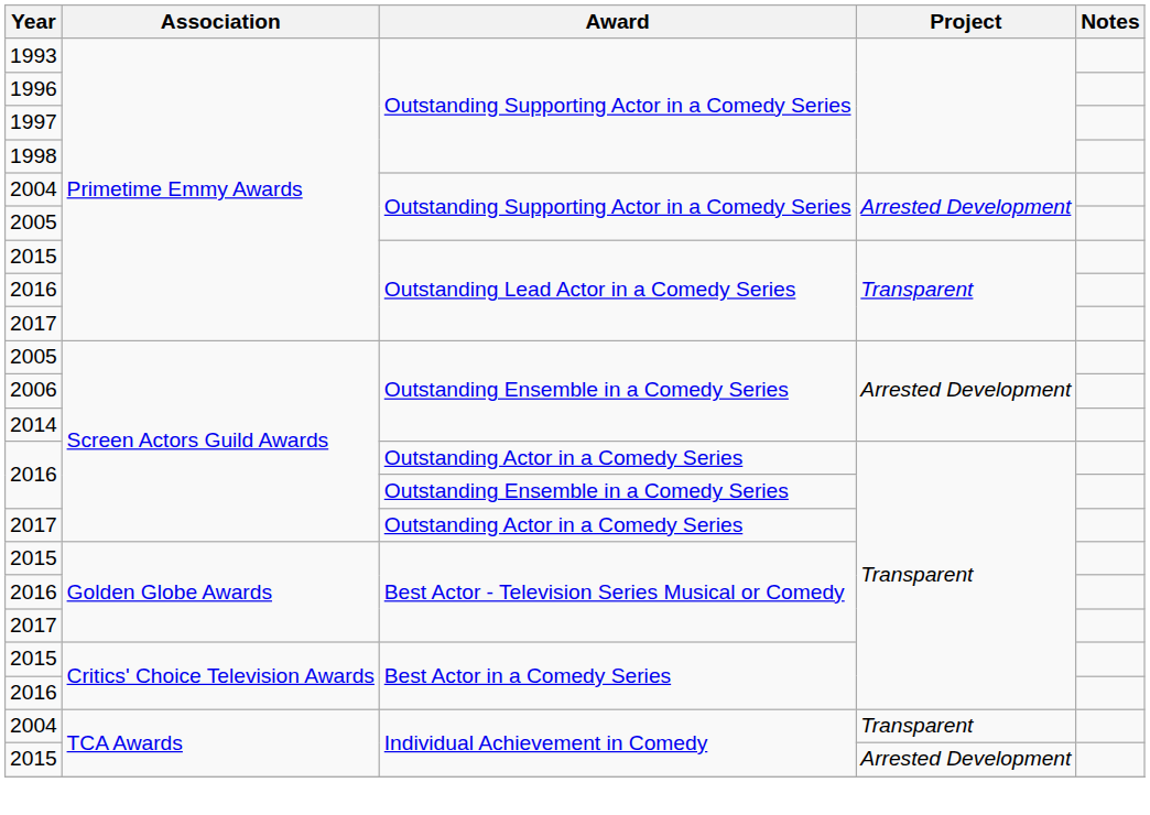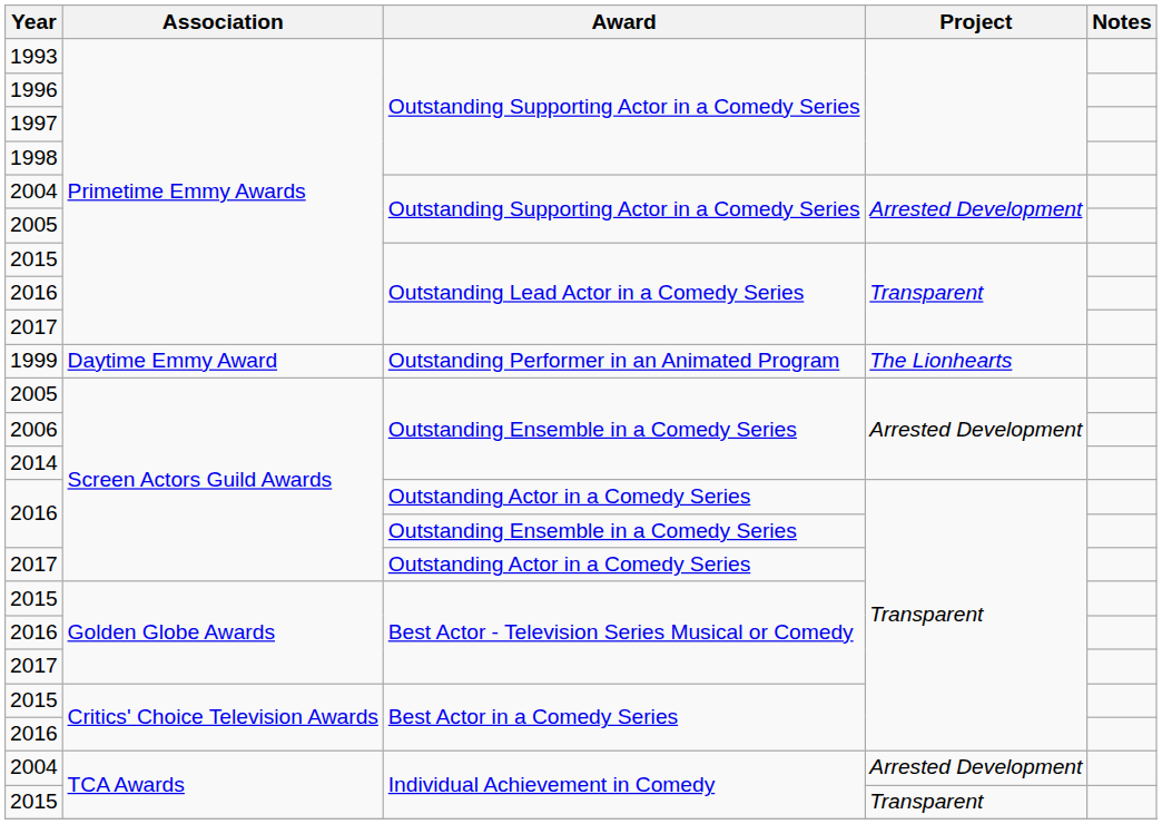 <table class="wikitable sortable">
 <tr>
 <th>Year</th>
 <th>Association</th>
 <th>Award</th>
 <th>Project</th>
 <th class="unsortable">Notes</th>
 </tr>
 <tr>
 <td>1993</td>
 <td rowspan=9><a href='#'>Primetime Emmy Awards</a></td>
 <td rowspan=4><a href='#'>Outstanding Supporting Actor in a Comedy Series</a></td>
 <td rowspan=4><em></em></td>
 <td></td>
 </tr>
 <tr>
 <td>1996</td>
 <td></td>
 </tr>
 <tr>
 <td>1997</td>
 <td></td>
 </tr>
 <tr>
 <td>1998</td>
 <td></td>
 </tr>
 <tr>
 <td>2004</td>
 <td rowspan=2><a href='#'>Outstanding Supporting Actor in a Comedy Series</a></td>
 <td rowspan=2><em><a href='#'>Arrested Development</a></em></td>
 <td></td>
 </tr>
 <tr>
 <td>2005</td>
 <td></td>
 </tr>
 <tr>
 <td>2015</td>
 <td rowspan=3><a href='#'>Outstanding Lead Actor in a Comedy Series</a></td>
 <td rowspan=3><em><a href='#'>Transparent</a></em></td>
 <td></td>
 </tr>
 <tr>
 <td>2016</td>
 <td></td>
 </tr>
 <tr>
 <td>2017</td>
+<td></td>
+</tr>
+<tr>
+<td>1999</td>
+<td><a href='#'>Daytime Emmy Award</a></td>
+<td><a href='#'>Outstanding Performer in an Animated Program</a></td>
+<td><em><a href='#'>The Lionhearts</a></em></td>
 <td></td>
 </tr>
 <tr>
 <td>2005</td>
 <td rowspan=6><a href='#'>Screen Actors Guild Awards</a></td>
 <td rowspan=3><a href='#'>Outstanding Ensemble in a Comedy Series</a></td>
 <td rowspan=3><em>Arrested Development</em></td>
 <td></td>
 </tr>
 <tr>
 <td>2006</td>
 <td></td>
 </tr>
 <tr>
 <td>2014</td>
 <td></td>
 </tr>
 <tr>
 <td rowspan="2">2016</td>
 <td><a href='#'>Outstanding Actor in a Comedy Series</a></td>
 <td rowspan="8"><em>Transparent</em></td>
 <td></td>
 </tr>
 <tr>
 <td><a href='#'>Outstanding Ensemble in a Comedy Series</a></td>
 <td></td>
 </tr>
 <tr>
 <td>2017</td>
 <td><a href='#'>Outstanding Actor in a Comedy Series</a></td>
 <td></td>
 </tr>
 <tr>
 <td>2015</td>
 <td rowspan=3><a href='#'>Golden Globe Awards</a></td>
 <td rowspan=3><a href='#'>Best Actor - Television Series Musical or Comedy</a></td>
 <td></td>
 </tr>
 <tr>
 <td>2016</td>
 <td></td>
 </tr>
 <tr>
 <td>2017</td>
 <td></td>
 </tr>
 <tr>
 <td>2015</td>
 <td rowspan=2><a href='#'>Critics' Choice Television Awards</a></td>
 <td rowspan=2><a href='#'>Best Actor in a Comedy Series</a></td>
 <td></td>
 </tr>
 <tr>
 <td>2016</td>
 <td></td>
 </tr>
 <tr>
 <td>2004</td>
 <td rowspan="2"><a href='#'>TCA Awards</a></td>
 <td rowspan="2"><a href='#'>Individual Achievement in Comedy</a></td>
-<td><em>Transparent</em></td>
+<td><em>Arrested Development</em></td>
 <td></td>
 </tr>
 <tr>
 <td>2015</td>
-<td><em>Arrested Development</em></td>
+<td><em>Transparent</em></td>
 <td></td>
 </tr>
 <tr>
 </tr>
 </table>
